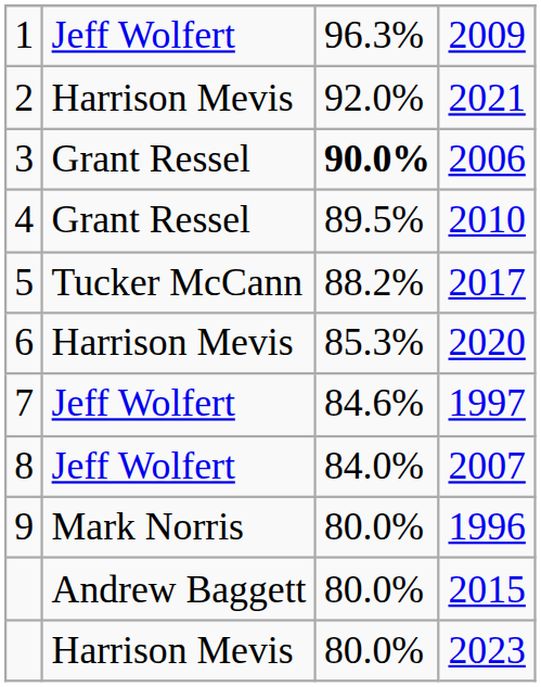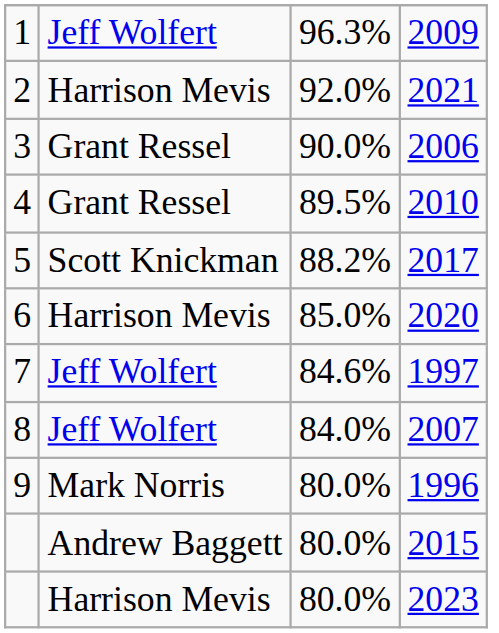 <table class="wikitable">
 <tr>
 </tr>
 <tr>
 <td>1</td>
 <td><a href='#'>Jeff Wolfert</a></td>
 <td><abbr>96.3%</abbr></td>
 <td><a href='#'>2009</a></td>
 </tr>
 <tr>
 <td>2</td>
 <td>Harrison Mevis</td>
 <td><abbr>92.0%</abbr></td>
 <td><a href='#'>2021</a></td>
 </tr>
 <tr>
 <td>3</td>
 <td>Grant Ressel</td>
-<td><strong><abbr>90.0%</abbr></strong></td>
+<td><abbr>90.0%</abbr></td>
 <td><a href='#'>2006</a></td>
 </tr>
 <tr>
 <td>4</td>
 <td>Grant Ressel</td>
 <td><abbr>89.5%</abbr></td>
 <td><a href='#'>2010</a></td>
 </tr>
 <tr>
 <td>5</td>
-<td>Tucker McCann</td>
+<td>Scott Knickman</td>
 <td><abbr>88.2%</abbr></td>
 <td><a href='#'>2017</a></td>
 </tr>
 <tr>
 <td>6</td>
 <td>Harrison Mevis</td>
-<td><abbr>85.3%</abbr></td>
+<td><abbr>85.0%</abbr></td>
 <td><a href='#'>2020</a></td>
 </tr>
 <tr>
 <td>7</td>
 <td><a href='#'>Jeff Wolfert</a></td>
 <td><abbr>84.6%</abbr></td>
 <td><a href='#'>1997</a></td>
 </tr>
 <tr>
 <td>8</td>
 <td><a href='#'>Jeff Wolfert</a></td>
 <td><abbr>84.0%</abbr></td>
 <td><a href='#'>2007</a></td>
 </tr>
 <tr>
 <td>9</td>
 <td>Mark Norris</td>
 <td><abbr>80.0%</abbr></td>
 <td><a href='#'>1996</a></td>
 </tr>
 <tr>
 <td></td>
 <td>Andrew Baggett</td>
 <td><abbr>80.0%</abbr></td>
 <td><a href='#'>2015</a></td>
 </tr>
 <tr>
 <td></td>
 <td>Harrison Mevis</td>
 <td><abbr>80.0%</abbr></td>
 <td><a href='#'>2023</a></td>
 </tr>
 </table>
